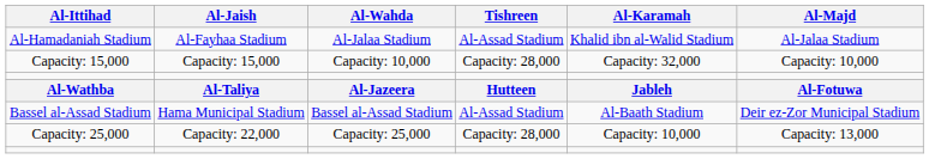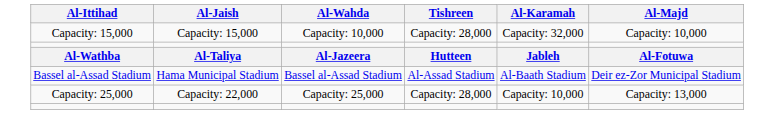 <table class="wikitable" style="margin:1em auto; text-align:center">
 <tr>
 <th><a href='#'>Al-Ittihad</a></th>
 <th><a href='#'>Al-Jaish</a></th>
 <th><a href='#'>Al-Wahda</a></th>
 <th><a href='#'>Tishreen</a></th>
 <th><a href='#'>Al-Karamah</a></th>
 <th><a href='#'>Al-Majd</a></th>
-</tr>
-<tr>
-<td><a href='#'>Al-Hamadaniah Stadium</a></td>
-<td><a href='#'>Al-Fayhaa Stadium</a></td>
-<td><a href='#'>Al-Jalaa Stadium</a></td>
-<td><a href='#'>Al-Assad Stadium</a></td>
-<td><a href='#'>Khalid ibn al-Walid Stadium</a></td>
-<td><a href='#'>Al-Jalaa Stadium</a></td>
 </tr>
 <tr>
 <td>Capacity: 15,000</td>
 <td>Capacity: 15,000</td>
 <td>Capacity: 10,000</td>
 <td>Capacity: 28,000</td>
 <td>Capacity: 32,000</td>
 <td>Capacity: 10,000</td>
 </tr>
 <tr>
 <td></td>
 <td></td>
 <td></td>
 <td></td>
 <td></td>
 <td></td>
 </tr>
 <tr>
 <th><a href='#'>Al-Wathba</a></th>
 <th><a href='#'>Al-Taliya</a></th>
 <th><a href='#'>Al-Jazeera</a></th>
 <th><a href='#'>Hutteen</a></th>
 <th><a href='#'>Jableh</a></th>
 <th><a href='#'>Al-Fotuwa</a></th>
 </tr>
 <tr>
 <td><a href='#'>Bassel al-Assad Stadium</a></td>
 <td><a href='#'>Hama Municipal Stadium</a></td>
 <td><a href='#'>Bassel al-Assad Stadium</a></td>
 <td><a href='#'>Al-Assad Stadium</a></td>
 <td><a href='#'>Al-Baath Stadium</a></td>
 <td><a href='#'>Deir ez-Zor Municipal Stadium</a></td>
 </tr>
 <tr>
 <td>Capacity: 25,000</td>
 <td>Capacity: 22,000</td>
 <td>Capacity: 25,000</td>
 <td>Capacity: 28,000</td>
 <td>Capacity: 10,000</td>
 <td>Capacity: 13,000</td>
 </tr>
 <tr>
 <td></td>
 <td></td>
 <td></td>
 <td></td>
 <td></td>
 <td></td>
 </tr>
 </table>
